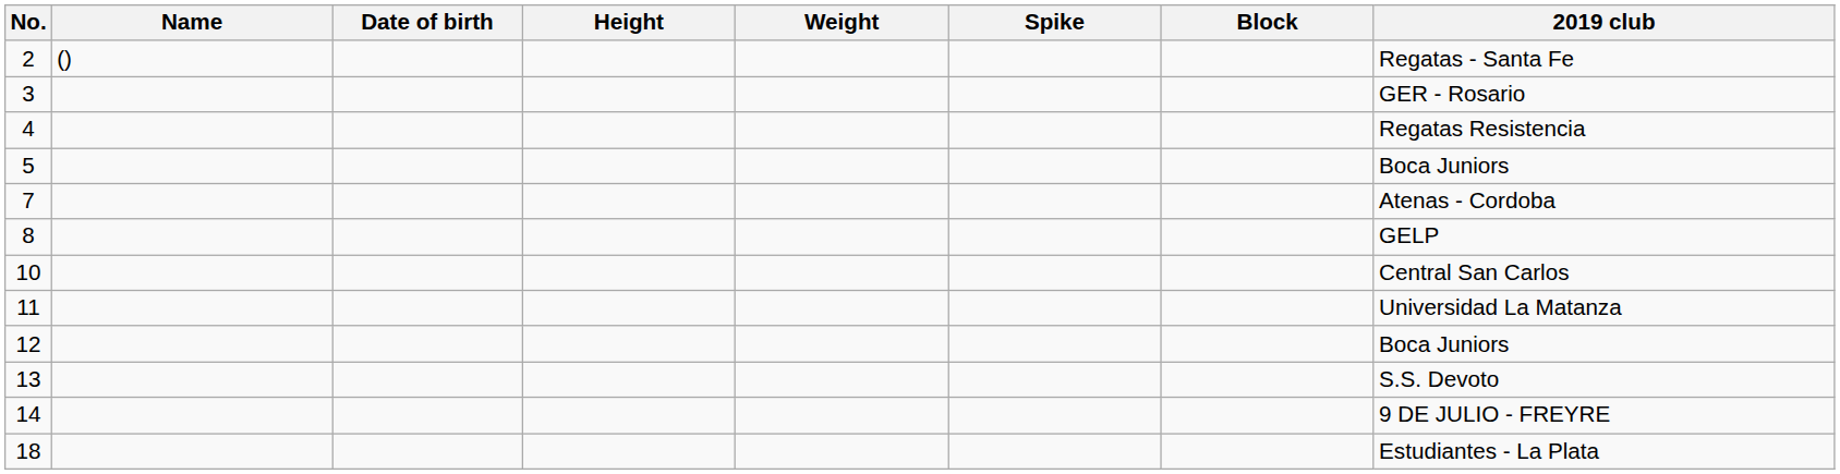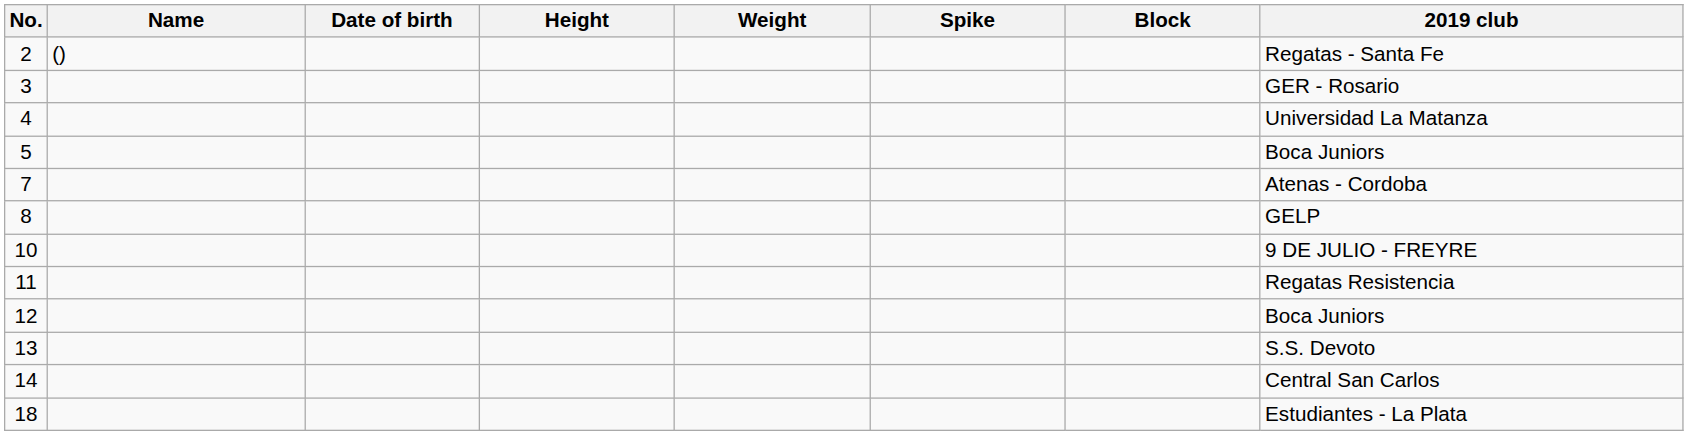 <table class="wikitable sortable" style="font-size:100%; text-align:center;">
 <tr>
 <th>No.</th>
 <th style="width:12em">Name</th>
 <th style="width:8em">Date of birth</th>
 <th style="width:9em">Height</th>
 <th style="width:9em">Weight</th>
 <th style="width:9em">Spike</th>
 <th style="width:9em">Block</th>
 <th style="width:20em">2019 club</th>
 </tr>
 <tr>
 <td>2</td>
 <td align=left> ()</td>
 <td align=right></td>
 <td></td>
 <td></td>
 <td></td>
 <td></td>
 <td align=left>Regatas - Santa Fe</td>
 </tr>
 <tr>
 <td>3</td>
 <td align=left></td>
 <td align=right></td>
 <td></td>
 <td></td>
 <td></td>
 <td></td>
 <td align=left>GER - Rosario</td>
 </tr>
 <tr>
 <td>4</td>
 <td align=left></td>
 <td align=right></td>
 <td></td>
 <td></td>
 <td></td>
 <td></td>
-<td align=left>Regatas Resistencia</td>
+<td align=left>Universidad La Matanza</td>
 </tr>
 <tr>
 <td>5</td>
 <td align=left></td>
 <td align=right></td>
 <td></td>
 <td></td>
 <td></td>
 <td></td>
 <td align=left>Boca Juniors</td>
 </tr>
 <tr>
 <td>7</td>
 <td align=left></td>
 <td align=right></td>
 <td></td>
 <td></td>
 <td></td>
 <td></td>
 <td align=left>Atenas - Cordoba</td>
 </tr>
 <tr>
 <td>8</td>
 <td align=left></td>
 <td align=right></td>
 <td></td>
 <td></td>
 <td></td>
 <td></td>
 <td align=left>GELP</td>
 </tr>
 <tr>
 <td>10</td>
 <td align=left></td>
 <td align=right></td>
 <td></td>
 <td></td>
 <td></td>
 <td></td>
-<td align=left>Central San Carlos</td>
+<td align=left>9 DE JULIO - FREYRE</td>
 </tr>
 <tr>
 <td>11</td>
 <td align=left></td>
 <td align=right></td>
 <td></td>
 <td></td>
 <td></td>
 <td></td>
-<td align=left>Universidad La Matanza</td>
+<td align=left>Regatas Resistencia</td>
 </tr>
 <tr>
 <td>12</td>
 <td align=left></td>
 <td align=right></td>
 <td></td>
 <td></td>
 <td></td>
 <td></td>
 <td align=left>Boca Juniors</td>
 </tr>
 <tr>
 <td>13</td>
 <td align=left></td>
 <td align=right></td>
 <td></td>
 <td></td>
 <td></td>
 <td></td>
 <td align=left>S.S. Devoto</td>
 </tr>
 <tr>
 <td>14</td>
 <td align=left></td>
 <td align=right></td>
 <td></td>
 <td></td>
 <td></td>
 <td></td>
-<td align=left>9 DE JULIO - FREYRE</td>
+<td align=left>Central San Carlos</td>
 </tr>
 <tr>
 <td>18</td>
 <td align=left></td>
 <td align=right></td>
 <td></td>
 <td></td>
 <td></td>
 <td></td>
 <td align=left>Estudiantes - La Plata</td>
 </tr>
 </table>
